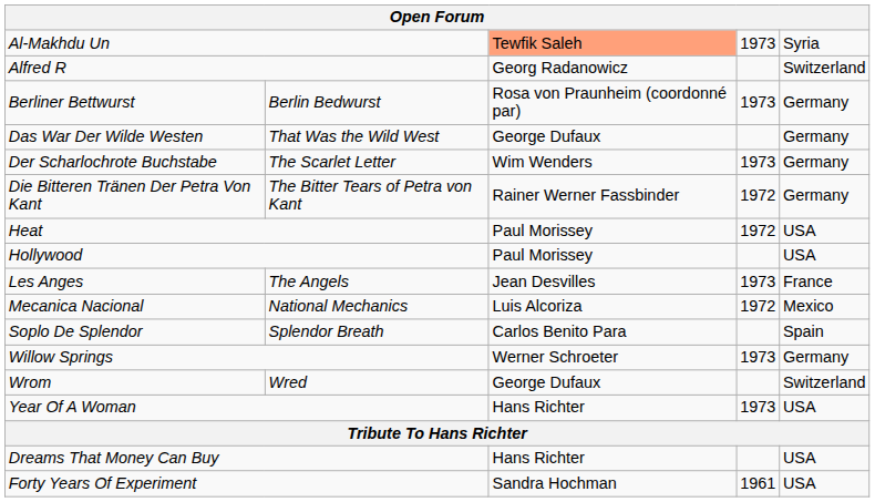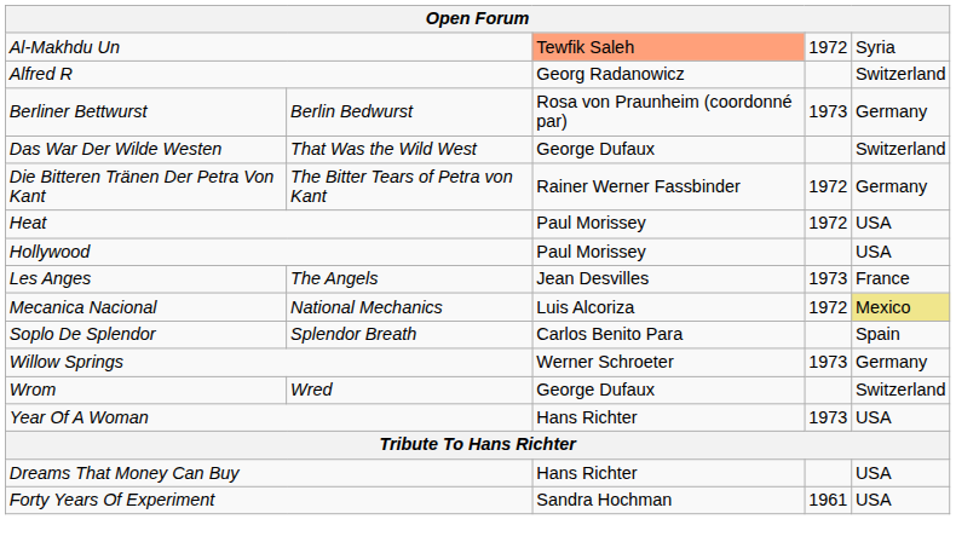 <table class="wikitable">
 <tr>
 <th colspan="5"><em>Open Forum</em></th>
 </tr>
 <tr>
 <td colspan="2"><em>Al-Makhdu Un</em></td>
 <td style="background: lightsalmon;">Tewfik Saleh</td>
-<td>1973</td>
+<td>1972</td>
 <td>Syria</td>
 </tr>
 <tr>
 <td colspan="2"><em>Alfred R</em></td>
 <td>Georg Radanowicz</td>
 <td></td>
 <td>Switzerland</td>
 </tr>
 <tr>
 <td><em>Berliner Bettwurst</em></td>
 <td><em>Berlin Bedwurst</em></td>
 <td>Rosa von Praunheim (coordonné par)</td>
 <td>1973</td>
 <td>Germany</td>
 </tr>
 <tr>
 <td><em>Das War Der Wilde Westen</em></td>
 <td><em>That Was the Wild West</em></td>
 <td>George Dufaux</td>
 <td></td>
-<td>Germany</td>
-</tr>
-<tr>
-<td><em>Der Scharlochrote Buchstabe</em></td>
-<td><em>The Scarlet Letter</em></td>
-<td>Wim Wenders</td>
-<td>1973</td>
-<td>Germany</td>
+<td>Switzerland</td>
 </tr>
 <tr>
 <td><em>Die Bitteren Tränen Der Petra Von Kant</em></td>
 <td><em>The Bitter Tears of Petra von Kant</em></td>
 <td>Rainer Werner Fassbinder</td>
 <td>1972</td>
 <td>Germany</td>
 </tr>
 <tr>
 <td colspan="2"><em>Heat</em></td>
 <td>Paul Morissey</td>
 <td>1972</td>
 <td>USA</td>
 </tr>
 <tr>
 <td colspan="2"><em>Hollywood</em></td>
 <td>Paul Morissey</td>
 <td></td>
 <td>USA</td>
 </tr>
 <tr>
 <td><em>Les Anges</em></td>
 <td><em>The Angels</em></td>
 <td>Jean Desvilles</td>
 <td>1973</td>
 <td>France</td>
 </tr>
 <tr>
 <td><em>Mecanica Nacional</em></td>
 <td><em>National Mechanics</em></td>
 <td>Luis Alcoriza</td>
 <td>1972</td>
-<td>Mexico</td>
+<td style="background: khaki;">Mexico</td>
 </tr>
 <tr>
 <td><em>Soplo De Splendor</em></td>
 <td><em>Splendor Breath</em></td>
 <td>Carlos Benito Para</td>
 <td></td>
 <td>Spain</td>
 </tr>
 <tr>
 <td colspan="2"><em>Willow Springs</em></td>
 <td>Werner Schroeter</td>
 <td>1973</td>
 <td>Germany</td>
 </tr>
 <tr>
 <td><em>Wrom</em></td>
 <td><em>Wred</em></td>
 <td>George Dufaux</td>
 <td></td>
 <td>Switzerland</td>
 </tr>
 <tr>
 <td colspan="2"><em>Year Of A Woman</em></td>
 <td>Hans Richter</td>
 <td>1973</td>
 <td>USA</td>
 </tr>
 <tr>
 <th colspan="5"><em>Tribute To Hans Richter</em></th>
 </tr>
 <tr>
 <td colspan="2"><em>Dreams That Money Can Buy</em></td>
 <td>Hans Richter</td>
 <td></td>
 <td>USA</td>
 </tr>
 <tr>
 <td colspan="2"><em>Forty Years Of Experiment</em></td>
 <td>Sandra Hochman</td>
 <td>1961</td>
 <td>USA</td>
 </tr>
 </table>
